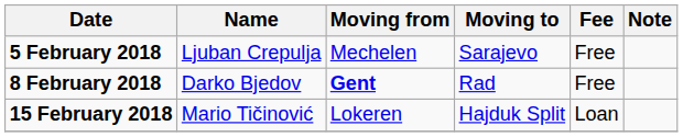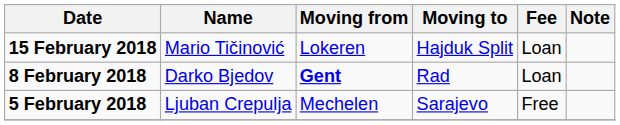 <table class="wikitable sortable">
 <tr>
 <th>Date</th>
 <th>Name</th>
 <th>Moving from</th>
 <th>Moving to</th>
 <th>Fee</th>
 <th>Note</th>
 </tr>
 <tr>
+<td><strong>15 February 2018</strong></td>
+<td> <a href='#'>Mario Tičinović</a></td>
+<td> <a href='#'>Lokeren</a></td>
+<td> <a href='#'>Hajduk Split</a></td>
+<td>Loan </td>
+<td></td>
+</tr>
+<tr>
+<td><strong>8 February 2018</strong></td>
+<td> <a href='#'>Darko Bjedov</a></td>
+<td><strong> <a href='#'>Gent</a></strong></td>
+<td> <a href='#'>Rad</a></td>
+<td>Loan </td>
+<td align=center></td>
+</tr>
+<tr>
 <td><strong>5 February 2018</strong></td>
 <td> <a href='#'>Ljuban Crepulja</a></td>
 <td> <a href='#'>Mechelen</a></td>
 <td> <a href='#'>Sarajevo</a></td>
 <td>Free </td>
 <td></td>
 </tr>
 <tr>
-<td><strong>8 February 2018</strong></td>
-<td> <a href='#'>Darko Bjedov</a></td>
-<td><strong> <a href='#'>Gent</a></strong></td>
-<td> <a href='#'>Rad</a></td>
-<td>Free </td>
-<td align=center></td>
-</tr>
-<tr>
-<td><strong>15 February 2018</strong></td>
-<td> <a href='#'>Mario Tičinović</a></td>
-<td> <a href='#'>Lokeren</a></td>
-<td> <a href='#'>Hajduk Split</a></td>
-<td>Loan </td>
-<td></td>
-</tr>
-<tr>
 </tr>
 </table>
